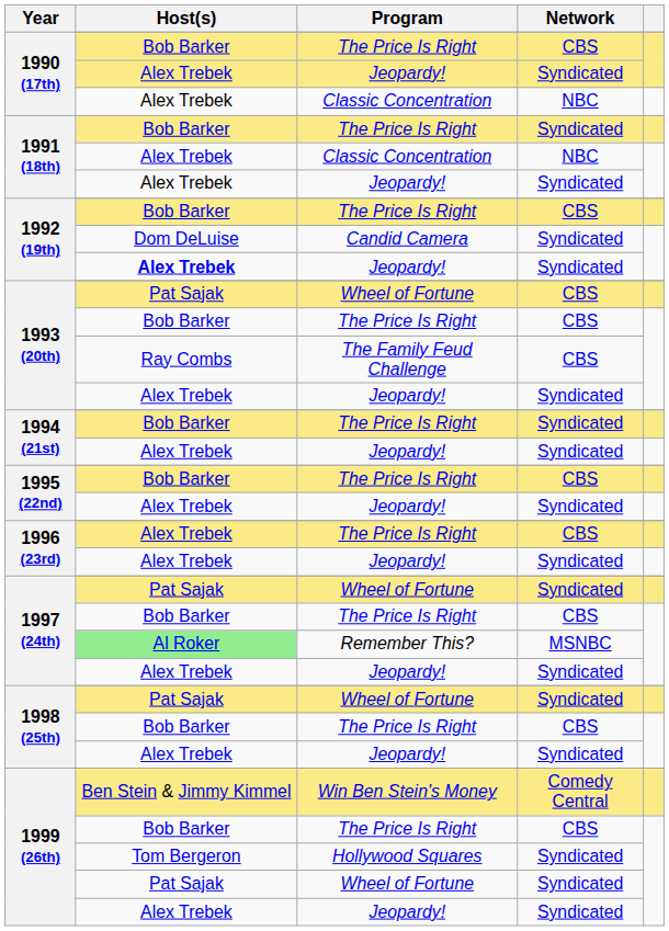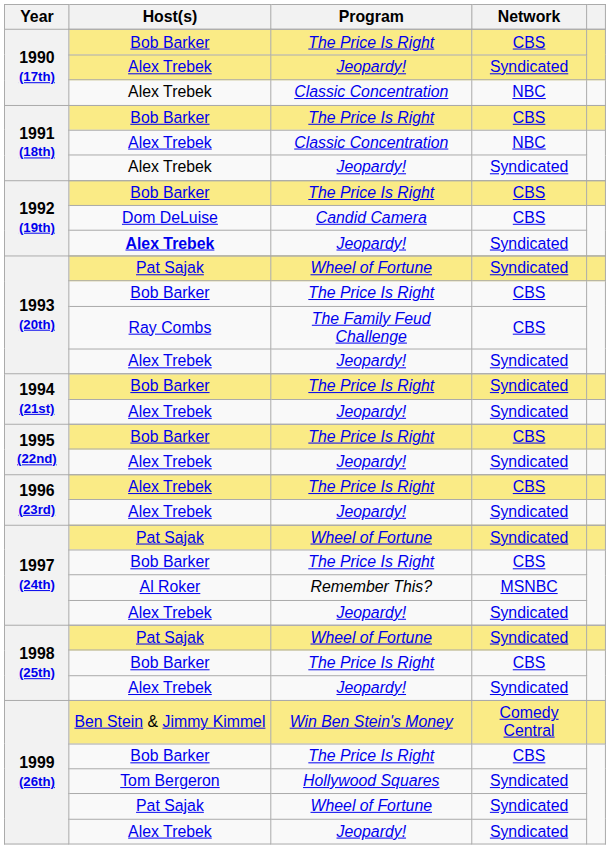 <table class="wikitable" style="text-align:center">
 <tr bgcolor="#bebebe">
 <th scope="col" width="5%">Year</th>
 <th scope="col" width="21%">Host(s)</th>
 <th scope="col" width="21%">Program</th>
 <th scope="col" width="8%">Network</th>
 <th style="width:2%;"></th>
 </tr>
 <tr>
 <th scope="row" rowspan=4 style="text-align:center">1990 <br><small><a href='#'>(17th)</a></small></th>
 </tr>
 <tr style="background:#FAEB86">
 <td><a href='#'>Bob Barker</a> </td>
 <td><em><a href='#'>The Price Is Right</a></em></td>
 <td style="text-align:center;"><a href='#'>CBS</a></td>
 <td rowspan=2 style="text-align:center;"></td>
 </tr>
 <tr style="background:#FAEB86">
 <td><a href='#'>Alex Trebek</a> </td>
 <td><em><a href='#'>Jeopardy!</a></em></td>
 <td style="text-align:center;"><a href='#'>Syndicated</a></td>
 </tr>
 <tr>
 <td>Alex Trebek</td>
 <td><em><a href='#'>Classic Concentration</a></em></td>
 <td style="text-align:center;"><a href='#'>NBC</a></td>
 <td style="text-align:center;"></td>
 </tr>
 <tr>
 <th scope="row" rowspan=4 style="text-align:center">1991 <br><small><a href='#'>(18th)</a></small></th>
 </tr>
 <tr style="background:#FAEB86">
 <td><a href='#'>Bob Barker</a> </td>
 <td><em><a href='#'>The Price Is Right</a></em></td>
-<td style="text-align:center;"><a href='#'>Syndicated</a></td>
+<td style="text-align:center;"><a href='#'>CBS</a></td>
 <td style="text-align:center;"></td>
 </tr>
 <tr>
 <td><a href='#'>Alex Trebek</a></td>
 <td><em><a href='#'>Classic Concentration</a></em></td>
 <td style="text-align:center;"><a href='#'>NBC</a></td>
 <td rowspan=2 style="text-align:center;"></td>
 </tr>
 <tr>
 <td>Alex Trebek</td>
 <td><em><a href='#'>Jeopardy!</a></em></td>
 <td style="text-align:center;"><a href='#'>Syndicated</a></td>
 </tr>
 <tr>
 <th scope="row" rowspan=4 style="text-align:center">1992 <br><small><a href='#'>(19th)</a></small></th>
 </tr>
 <tr style="background:#FAEB86">
 <td><a href='#'>Bob Barker</a> </td>
 <td><em><a href='#'>The Price Is Right</a></em></td>
 <td style="text-align:center;"><a href='#'>CBS</a></td>
 <td style="text-align:center;"></td>
 </tr>
 <tr>
 <td><a href='#'>Dom DeLuise</a></td>
 <td><em><a href='#'>Candid Camera</a></em></td>
-<td style="text-align:center;"><a href='#'>Syndicated</a></td>
+<td style="text-align:center;"><a href='#'>CBS</a></td>
 <td rowspan=2 style="text-align:center;"></td>
 </tr>
 <tr>
 <td><strong><a href='#'>Alex Trebek</a></strong></td>
 <td><em><a href='#'>Jeopardy!</a></em></td>
 <td style="text-align:center;"><a href='#'>Syndicated</a></td>
 </tr>
 <tr>
 <th scope="row" rowspan=5 style="text-align:center">1993 <br><small><a href='#'>(20th)</a></small></th>
 </tr>
 <tr style="background:#FAEB86">
 <td><a href='#'>Pat Sajak</a> </td>
 <td><em><a href='#'>Wheel of Fortune</a></em></td>
-<td style="text-align:center;"><a href='#'>CBS</a></td>
+<td style="text-align:center;"><a href='#'>Syndicated</a></td>
 <td style="text-align:center;"></td>
 </tr>
 <tr>
 <td><a href='#'>Bob Barker</a></td>
 <td><em><a href='#'>The Price Is Right</a></em></td>
 <td style="text-align:center;"><a href='#'>CBS</a></td>
 <td rowspan=3 style="text-align:center;"></td>
 </tr>
 <tr>
 <td><a href='#'>Ray Combs</a></td>
 <td><em><a href='#'>The Family Feud Challenge</a></em></td>
 <td style="text-align:center;"><a href='#'>CBS</a></td>
 </tr>
 <tr>
 <td><a href='#'>Alex Trebek</a></td>
 <td><em><a href='#'>Jeopardy!</a></em></td>
 <td style="text-align:center;"><a href='#'>Syndicated</a></td>
 </tr>
 <tr>
 <th scope="row" rowspan=3 style="text-align:center">1994 <br><small><a href='#'>(21st)</a></small></th>
 </tr>
 <tr style="background:#FAEB86">
 <td><a href='#'>Bob Barker</a> </td>
 <td><em><a href='#'>The Price Is Right</a></em></td>
 <td style="text-align:center;"><a href='#'>Syndicated</a></td>
 <td style="text-align:center;"></td>
 </tr>
 <tr>
 <td><a href='#'>Alex Trebek</a></td>
 <td><em><a href='#'>Jeopardy!</a></em></td>
 <td style="text-align:center;"><a href='#'>Syndicated</a></td>
 <td style="text-align:center;"></td>
 </tr>
 <tr>
 <th scope="row" rowspan=3 style="text-align:center">1995 <br><small><a href='#'>(22nd)</a></small></th>
 </tr>
 <tr style="background:#FAEB86">
 <td><a href='#'>Bob Barker</a> </td>
 <td><em><a href='#'>The Price Is Right</a></em></td>
 <td style="text-align:center;"><a href='#'>CBS</a></td>
 <td style="text-align:center;"></td>
 </tr>
 <tr>
 <td><a href='#'>Alex Trebek</a></td>
 <td><em><a href='#'>Jeopardy!</a></em></td>
 <td style="text-align:center;"><a href='#'>Syndicated</a></td>
 <td style="text-align:center;"></td>
 </tr>
 <tr>
 <th scope="row" rowspan=3 style="text-align:center">1996 <br><small><a href='#'>(23rd)</a></small></th>
 </tr>
 <tr style="background:#FAEB86">
 <td><a href='#'>Alex Trebek</a></td>
 <td><em><a href='#'>The Price Is Right</a></em></td>
 <td style="text-align:center;"><a href='#'>CBS</a></td>
 <td style="text-align:center;"></td>
 </tr>
 <tr>
 <td><a href='#'>Alex Trebek</a></td>
 <td><em><a href='#'>Jeopardy!</a></em></td>
 <td style="text-align:center;"><a href='#'>Syndicated</a></td>
 <td style="text-align:center;"></td>
 </tr>
 <tr>
 <th scope="row" rowspan=5 style="text-align:center">1997 <br><small><a href='#'>(24th)</a></small></th>
 </tr>
 <tr style="background:#FAEB86">
 <td><a href='#'>Pat Sajak</a> </td>
 <td><em><a href='#'>Wheel of Fortune</a></em></td>
 <td style="text-align:center;"><a href='#'>Syndicated</a></td>
 <td style="text-align:center;"></td>
 </tr>
 <tr>
 <td><a href='#'>Bob Barker</a></td>
 <td><em><a href='#'>The Price Is Right</a></em></td>
 <td style="text-align:center;"><a href='#'>CBS</a></td>
 <td rowspan=3 style="text-align:center;"></td>
 </tr>
 <tr>
-<td style="background: lightgreen;"><a href='#'>Al Roker</a></td>
+<td><a href='#'>Al Roker</a></td>
 <td><em>Remember This?</em></td>
 <td style="text-align:center;"><a href='#'>MSNBC</a></td>
 </tr>
 <tr>
 <td><a href='#'>Alex Trebek</a></td>
 <td><em><a href='#'>Jeopardy!</a></em></td>
 <td style="text-align:center;"><a href='#'>Syndicated</a></td>
 </tr>
 <tr>
 <th scope="row" rowspan=4 style="text-align:center">1998 <br><small><a href='#'>(25th)</a></small></th>
 </tr>
 <tr style="background:#FAEB86">
 <td><a href='#'>Pat Sajak</a> </td>
 <td><em><a href='#'>Wheel of Fortune</a></em></td>
 <td style="text-align:center;"><a href='#'>Syndicated</a></td>
 <td style="text-align:center;"></td>
 </tr>
 <tr>
 <td><a href='#'>Bob Barker</a></td>
 <td><em><a href='#'>The Price Is Right</a></em></td>
 <td style="text-align:center;"><a href='#'>CBS</a></td>
 <td rowspan=2 style="text-align:center;"></td>
 </tr>
 <tr>
 <td><a href='#'>Alex Trebek</a></td>
 <td><em><a href='#'>Jeopardy!</a></em></td>
 <td style="text-align:center;"><a href='#'>Syndicated</a></td>
 </tr>
 <tr>
 <th scope="row" rowspan=6 style="text-align:center">1999 <br><small><a href='#'>(26th)</a></small></th>
 </tr>
 <tr style="background:#FAEB86">
 <td><a href='#'>Ben Stein</a> & <a href='#'>Jimmy Kimmel</a> </td>
 <td><em><a href='#'>Win Ben Stein's Money</a></em></td>
 <td style="text-align:center;"><a href='#'>Comedy Central</a></td>
 <td style="text-align:center;"></td>
 </tr>
 <tr>
 <td><a href='#'>Bob Barker</a></td>
 <td><em><a href='#'>The Price Is Right</a></em></td>
 <td style="text-align:center;"><a href='#'>CBS</a></td>
 <td rowspan=4 style="text-align:center;"></td>
 </tr>
 <tr>
 <td><a href='#'>Tom Bergeron</a></td>
 <td><em><a href='#'>Hollywood Squares</a></em></td>
 <td style="text-align:center;"><a href='#'>Syndicated</a></td>
 </tr>
 <tr>
 <td><a href='#'>Pat Sajak</a></td>
 <td><em><a href='#'>Wheel of Fortune</a></em></td>
 <td style="text-align:center;"><a href='#'>Syndicated</a></td>
 </tr>
 <tr>
 <td><a href='#'>Alex Trebek</a></td>
 <td><em><a href='#'>Jeopardy!</a></em></td>
 <td style="text-align:center;"><a href='#'>Syndicated</a></td>
 </tr>
 </table>
